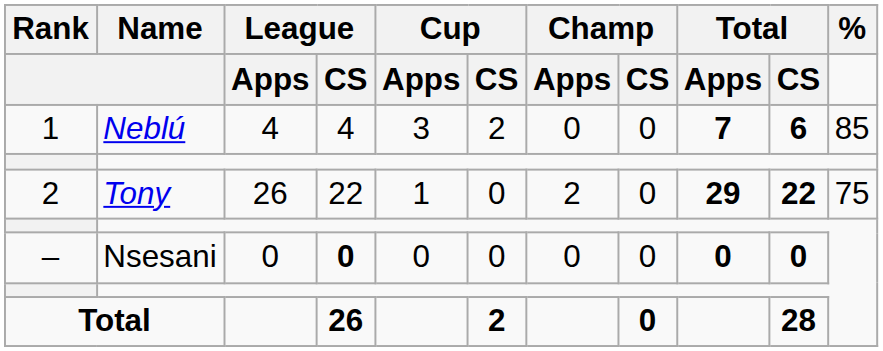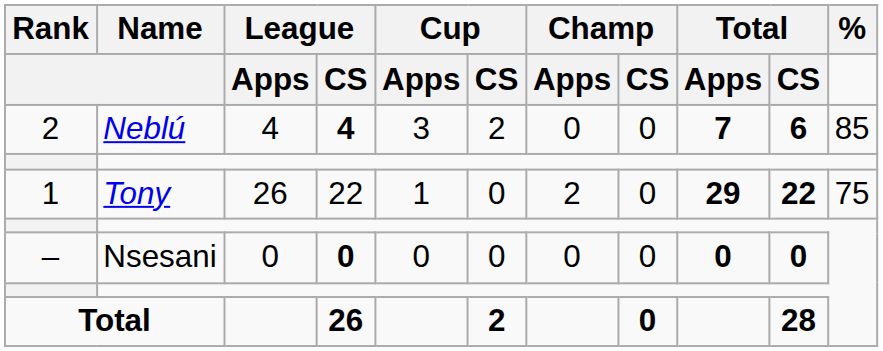 <table class="wikitable" style="text-align:center">
 <tr>
 <th>Rank</th>
 <th>Name</th>
 <th colspan=2>League</th>
 <th colspan=2>Cup</th>
 <th colspan=2>Champ</th>
 <th colspan=2>Total</th>
 <th>%</th>
 </tr>
 <tr>
 <th colspan=2></th>
 <th>Apps</th>
 <th>CS</th>
 <th>Apps</th>
 <th>CS</th>
 <th>Apps</th>
 <th>CS</th>
 <th>Apps</th>
 <th>CS</th>
 </tr>
 <tr>
-<td>1</td>
+<td>2</td>
 <td align="left"> <em><a href='#'>Neblú</a></em></td>
 <td>4</td>
-<td>4</td>
+<td><strong>4</strong></td>
 <td>3</td>
 <td>2</td>
 <td>0</td>
 <td>0</td>
 <td><strong>7</strong></td>
 <td><strong>6</strong></td>
 <td>85</td>
 </tr>
 <tr>
 <th></th>
 </tr>
 <tr>
-<td>2</td>
+<td>1</td>
 <td align="left"> <em><a href='#'>Tony</a></em></td>
 <td>26</td>
 <td>22</td>
 <td>1</td>
 <td>0</td>
 <td>2</td>
 <td>0</td>
 <td><strong>29</strong></td>
 <td><strong>22</strong></td>
 <td>75</td>
 </tr>
 <tr>
 <th></th>
 </tr>
 <tr>
 <td>–</td>
 <td align="left"> Nsesani</td>
 <td>0</td>
 <td><strong>0</strong></td>
 <td>0</td>
 <td>0</td>
 <td>0</td>
 <td>0</td>
 <td><strong>0</strong></td>
 <td><strong>0</strong></td>
 </tr>
 <tr>
 <th></th>
 </tr>
 <tr>
 <td colspan=2><strong>Total</strong></td>
 <td></td>
 <td><strong>26</strong></td>
 <td></td>
 <td><strong>2</strong></td>
 <td></td>
 <td><strong>0</strong></td>
 <td></td>
 <td><strong>28</strong></td>
 </tr>
 </table>
